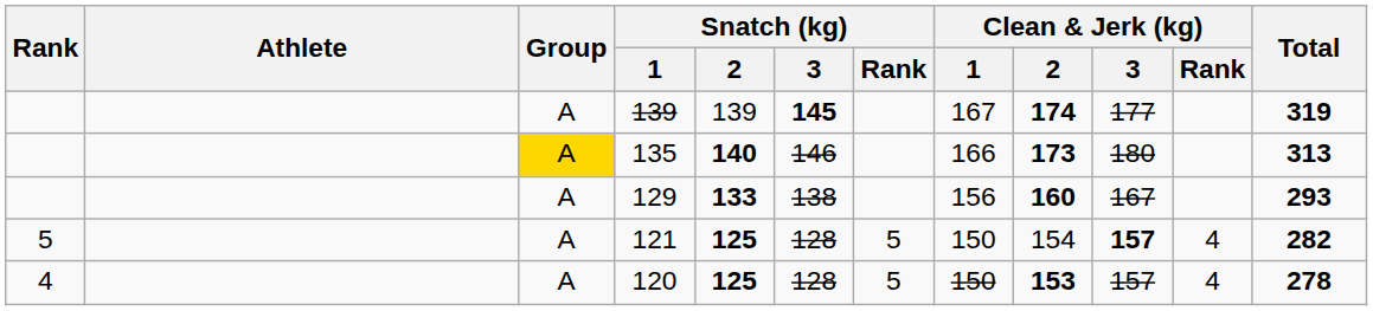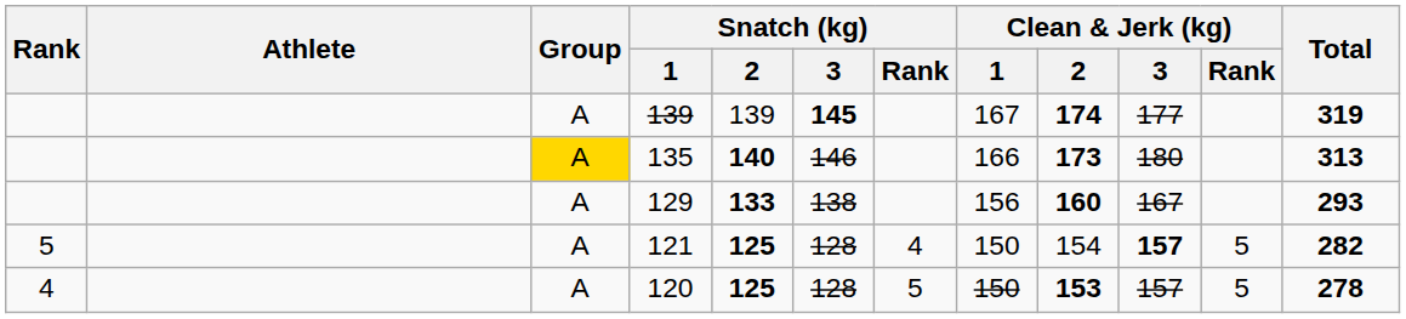 <table class = "wikitable" style="text-align:center;">
 <tr>
 <th rowspan=2 width=40>Rank</th>
 <th rowspan=2 width=250>Athlete</th>
 <th rowspan=2 width=50>Group</th>
 <th colspan=4>Snatch (kg)</th>
 <th colspan=4>Clean & Jerk (kg)</th>
 <th rowspan=2 width=60>Total</th>
 </tr>
 <tr>
 <th width=40>1</th>
 <th width=40>2</th>
 <th width=40>3</th>
 <th width=40>Rank</th>
 <th width=40>1</th>
 <th width=40>2</th>
 <th width=40>3</th>
 <th width=40>Rank</th>
 </tr>
 <tr>
 <td></td>
 <td align=left></td>
 <td>A</td>
 <td><s>139</s></td>
 <td>139</td>
 <td><strong>145</strong></td>
 <td></td>
 <td>167</td>
 <td><strong>174</strong></td>
 <td><s>177</s></td>
 <td></td>
 <td><strong>319</strong></td>
 </tr>
 <tr>
 <td></td>
 <td align=left></td>
 <td style="background: gold;">A</td>
 <td>135</td>
 <td><strong>140</strong></td>
 <td><s>146</s></td>
 <td></td>
 <td>166</td>
 <td><strong>173</strong></td>
 <td><s>180</s></td>
 <td></td>
 <td><strong>313</strong></td>
 </tr>
 <tr>
 <td></td>
 <td align=left></td>
 <td>A</td>
 <td>129</td>
 <td><strong>133</strong></td>
 <td><s>138</s></td>
 <td></td>
 <td>156</td>
 <td><strong>160</strong></td>
 <td><s>167</s></td>
 <td></td>
 <td><strong>293</strong></td>
 </tr>
 <tr>
 <td>5</td>
 <td align=left></td>
 <td>A</td>
 <td>121</td>
 <td><strong>125</strong></td>
 <td><s>128</s></td>
-<td>5</td>
+<td>4</td>
 <td>150</td>
 <td>154</td>
 <td><strong>157</strong></td>
-<td>4</td>
+<td>5</td>
 <td><strong>282</strong></td>
 </tr>
 <tr>
 <td>4</td>
 <td align=left></td>
 <td>A</td>
 <td>120</td>
 <td><strong>125</strong></td>
 <td><s>128</s></td>
 <td>5</td>
 <td><s>150</s></td>
 <td><strong>153</strong></td>
 <td><s>157</s></td>
-<td>4</td>
+<td>5</td>
 <td><strong>278</strong></td>
 </tr>
 </table>
